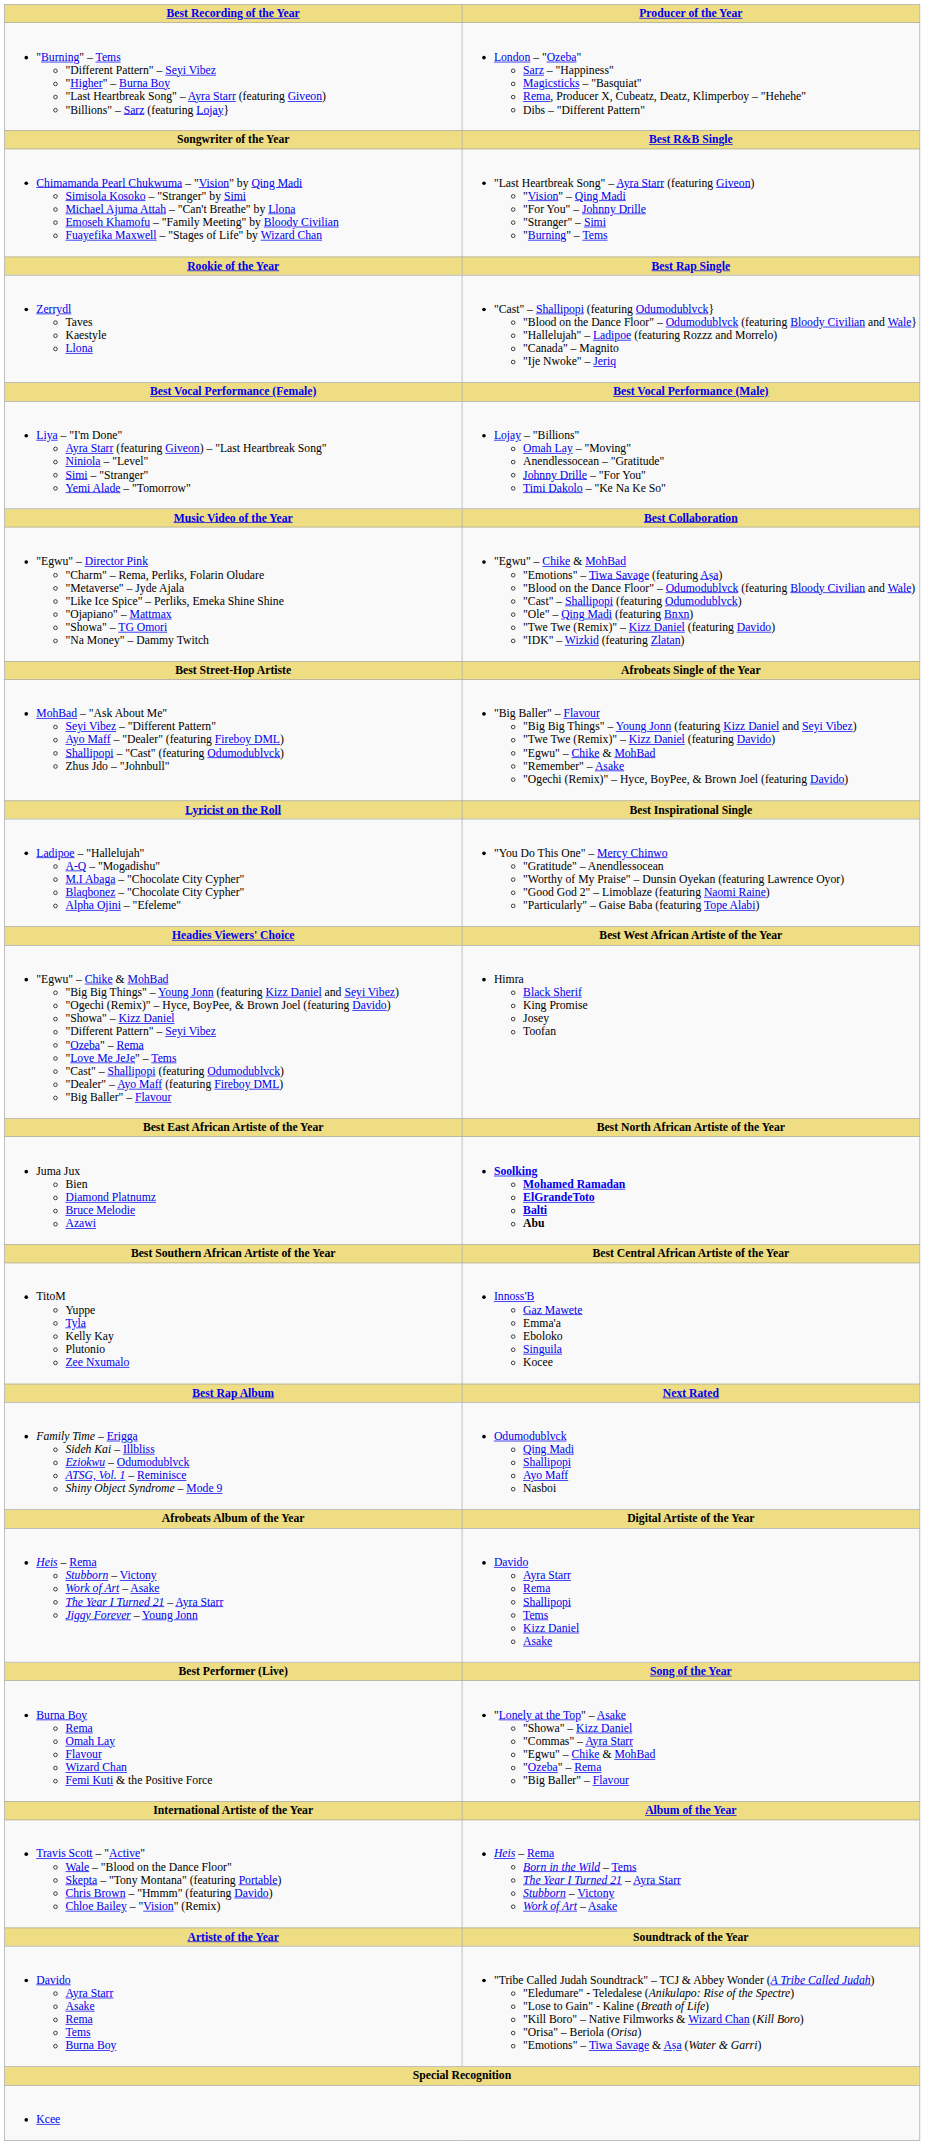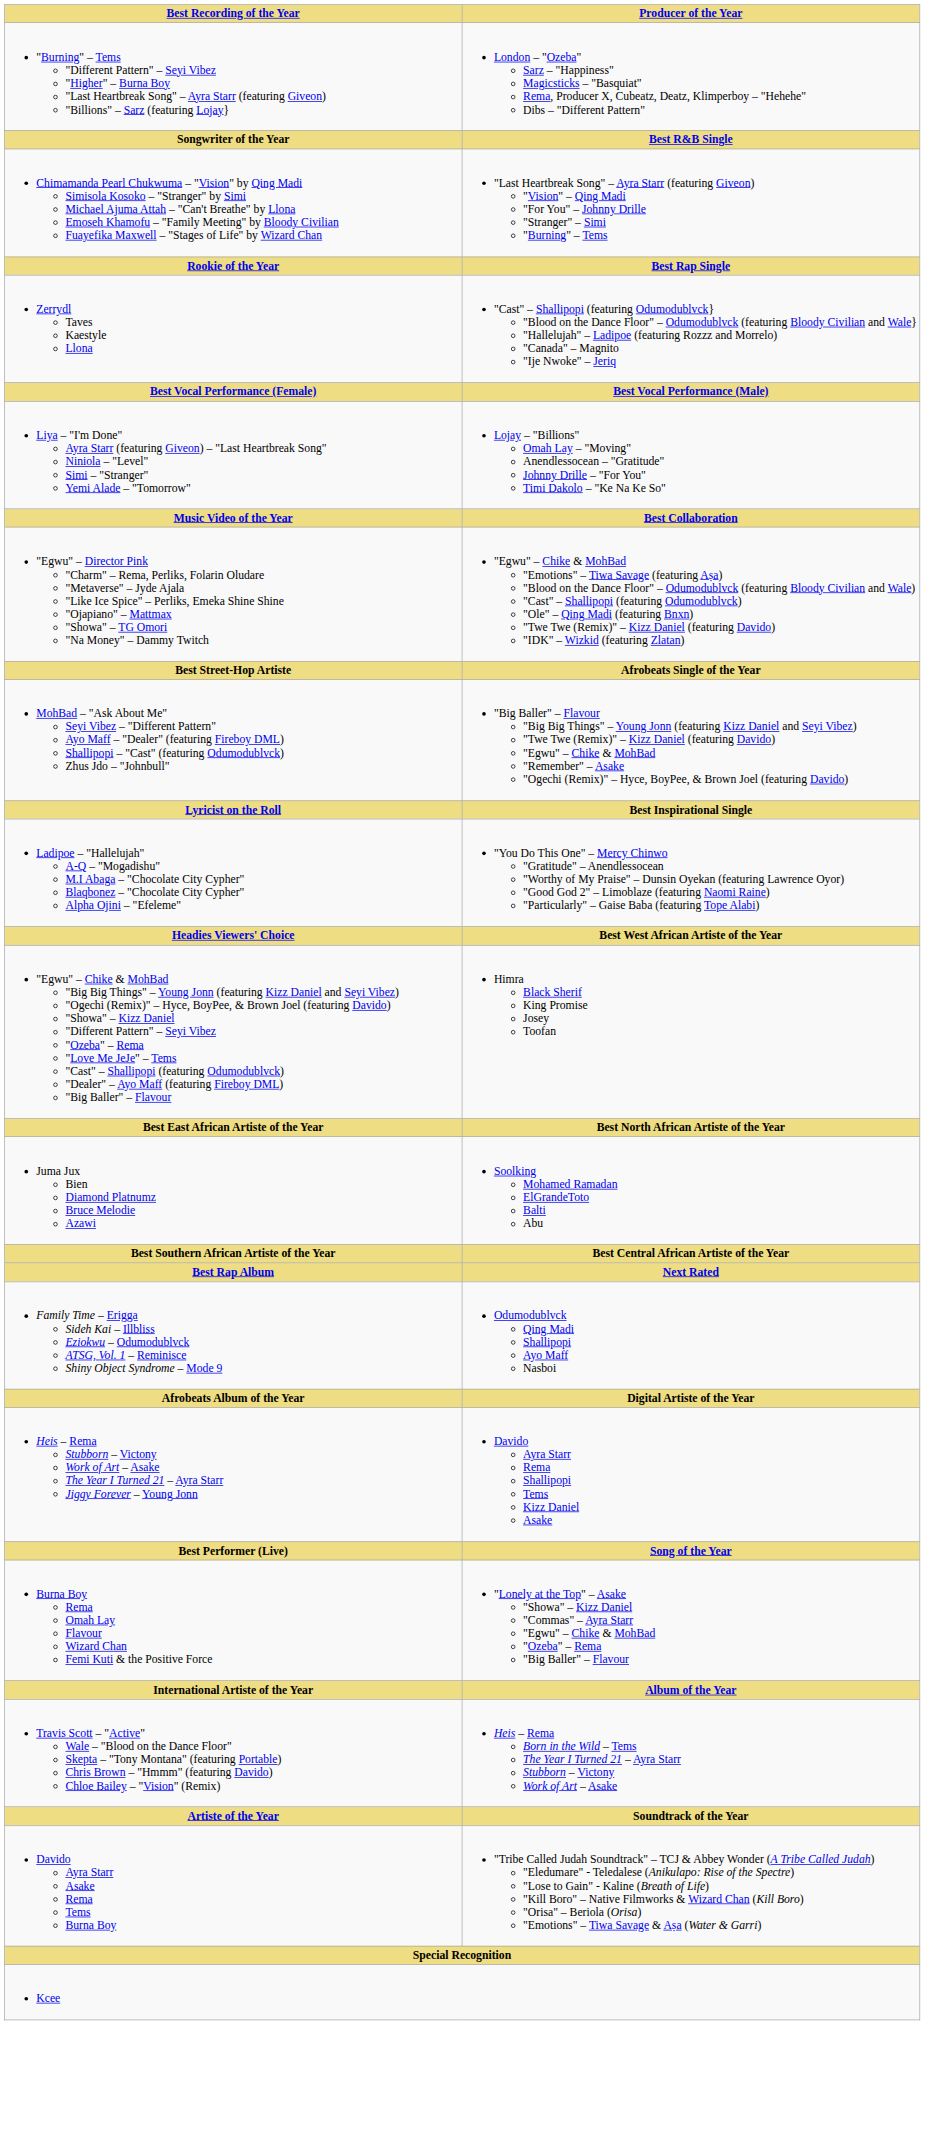 <table class="wikitable">
 <tr>
 <th style="background:#EEDD82; width:50%"><a href='#'>Best Recording of the Year</a></th>
 <th style="background:#EEDD82; width:50%"><a href='#'>Producer of the Year</a></th>
 </tr>
 <tr>
 <td valign="top"><br><ul><li> "<a href='#'>Burning</a>" – <a href='#'>Tems</a><ul><li>"Different Pattern" – <a href='#'>Seyi Vibez</a></li><li>"<a href='#'>Higher</a>" – <a href='#'>Burna Boy</a></li><li>"Last Heartbreak Song" – <a href='#'>Ayra Starr</a> <span>(featuring <a href='#'>Giveon</a>)</span></li><li>"Billions" – <a href='#'>Sarz</a> <span>(featuring <a href='#'>Lojay</a>}</span></li></ul></li></ul></td>
 <td valign="top"><br><ul><li> <a href='#'>London</a> – "<a href='#'>Ozeba</a>"<ul><li><a href='#'>Sarz</a> – "Happiness"</li><li><a href='#'>Magicsticks</a> – "Basquiat"</li><li><a href='#'>Rema</a>, Producer X, Cubeatz, Deatz, Klimperboy – "Hehehe"</li><li>Dibs – "Different Pattern"</li></ul></li></ul></td>
 </tr>
 <tr>
 <th style="background:#EEDD82; width:50%">Songwriter of the Year</th>
 <th style="background:#EEDD82; width:50%"><a href='#'>Best R&B Single</a></th>
 </tr>
 <tr>
 <td valign="top"><br><ul><li> <a href='#'>Chimamanda Pearl Chukwuma</a> – "<a href='#'>Vision</a>" by <a href='#'>Qing Madi</a><ul><li><a href='#'>Simisola Kosoko</a> – "Stranger" by <a href='#'>Simi</a></li><li><a href='#'>Michael Ajuma Attah</a> – "Can't Breathe" by <a href='#'>Llona</a></li><li><a href='#'>Emoseh Khamofu</a> – "Family Meeting" by <a href='#'>Bloody Civilian</a></li><li><a href='#'>Fuayefika Maxwell</a> – "Stages of Life" by <a href='#'>Wizard Chan</a></li></ul></li></ul></td>
 <td valign="top"><br><ul><li> "Last Heartbreak Song" – <a href='#'>Ayra Starr</a> <span>(featuring <a href='#'>Giveon</a>)</span><ul><li>"<a href='#'>Vision</a>" – <a href='#'>Qing Madi</a></li><li>"For You" – <a href='#'>Johnny Drille</a></li><li>"Stranger" – <a href='#'>Simi</a></li><li>"<a href='#'>Burning</a>" – <a href='#'>Tems</a></li></ul></li></ul></td>
 </tr>
 <tr>
 <th style="background:#EEDD82; width:50%"><a href='#'>Rookie of the Year</a></th>
 <th style="background:#EEDD82; width:50%"><a href='#'>Best Rap Single</a></th>
 </tr>
 <tr>
 <td valign="top"><br><ul><li> <a href='#'>Zerrydl</a><ul><li>Taves</li><li>Kaestyle</li><li><a href='#'>Llona</a></li></ul></li></ul></td>
 <td valign="top"><br><ul><li> "Cast" – <a href='#'>Shallipopi</a> <span>(featuring <a href='#'>Odumodublvck</a>}</span><ul><li>"Blood on the Dance Floor" – <a href='#'>Odumodublvck</a> <span>(featuring <a href='#'>Bloody Civilian</a> and <a href='#'>Wale</a>}</span></li><li>"Hallelujah" – <a href='#'>Ladipoe</a> <span>(featuring Rozzz and Morrelo)</span></li><li>"Canada" – Magnito</li><li>"Ije Nwoke" – <a href='#'>Jeriq</a></li></ul></li></ul></td>
 </tr>
 <tr>
 <th style="background:#EEDD82; width:50%"><a href='#'>Best Vocal Performance (Female)</a></th>
 <th style="background:#EEDD82; width:50%"><a href='#'>Best Vocal Performance (Male)</a></th>
 </tr>
 <tr>
 <td valign="top"><br><ul><li> <a href='#'>Liya</a> – "I'm Done"<ul><li><a href='#'>Ayra Starr</a> <span>(featuring <a href='#'>Giveon</a>)</span> – "Last Heartbreak Song"</li><li><a href='#'>Niniola</a> – "Level"</li><li><a href='#'>Simi</a> – "Stranger"</li><li><a href='#'>Yemi Alade</a> – "Tomorrow"</li></ul></li></ul></td>
 <td valign="top"><br><ul><li> <a href='#'>Lojay</a> – "Billions"<ul><li><a href='#'>Omah Lay</a> – "Moving"</li><li>Anendlessocean – "Gratitude"</li><li><a href='#'>Johnny Drille</a> – "For You"</li><li><a href='#'>Timi Dakolo</a> – "Ke Na Ke So"</li></ul></li></ul></td>
 </tr>
 <tr>
 <th style="background:#EEDD82; width:50%"><a href='#'>Music Video of the Year</a></th>
 <th style="background:#EEDD82; width:50%"><a href='#'>Best Collaboration</a></th>
 </tr>
 <tr>
 <td valign="top"><br><ul><li> "Egwu" – <a href='#'>Director Pink</a><ul><li>"Charm" – Rema, Perliks, Folarin Oludare</li><li>"Metaverse" – Jyde Ajala</li><li>"Like Ice Spice" – Perliks, Emeka Shine Shine</li><li>"Ojapiano" – <a href='#'>Mattmax</a></li><li>"Showa" – <a href='#'>TG Omori</a></li><li>"Na Money" – Dammy Twitch</li></ul></li></ul></td>
 <td valign="top"><br><ul><li> "Egwu" – <a href='#'>Chike</a> & <a href='#'>MohBad</a><ul><li>"Emotions" – <a href='#'>Tiwa Savage</a> <span>(featuring <a href='#'>Aṣa</a>)</span></li><li>"Blood on the Dance Floor" – <a href='#'>Odumodublvck</a> <span>(featuring <a href='#'>Bloody Civilian</a> and <a href='#'>Wale</a>)</span></li><li>"Cast" – <a href='#'>Shallipopi</a> <span>(featuring <a href='#'>Odumodublvck</a>)</span></li><li>"Ole" – <a href='#'>Qing Madi</a> <span>(featuring <a href='#'>Bnxn</a>)</span></li><li>"Twe Twe (Remix)" – <a href='#'>Kizz Daniel</a> <span>(featuring <a href='#'>Davido</a>)</span></li><li>"IDK" – <a href='#'>Wizkid</a> <span>(featuring <a href='#'>Zlatan</a>)</span></li></ul></li></ul></td>
 </tr>
 <tr>
 <th style="background:#EEDD82; width:50%">Best Street-Hop Artiste</th>
 <th style="background:#EEDD82; width:50%">Afrobeats Single of the Year</th>
 </tr>
 <tr>
 <td valign="top"><br><ul><li> <a href='#'>MohBad</a> – "Ask About Me"<ul><li><a href='#'>Seyi Vibez</a> – "Different Pattern"</li><li><a href='#'>Ayo Maff</a> – "Dealer" <span>(featuring <a href='#'>Fireboy DML</a>)</span></li><li><a href='#'>Shallipopi</a> – "Cast" <span>(featuring <a href='#'>Odumodublvck</a>)</span></li><li>Zhus Jdo – "Johnbull"</li></ul></li></ul></td>
 <td valign="top"><br><ul><li> "Big Baller" – <a href='#'>Flavour</a><ul><li>"Big Big Things" – <a href='#'>Young Jonn</a> <span>(featuring <a href='#'>Kizz Daniel</a> and <a href='#'>Seyi Vibez</a>)</span></li><li>"Twe Twe (Remix)" – <a href='#'>Kizz Daniel</a> <span>(featuring <a href='#'>Davido</a>)</span></li><li>"Egwu" – <a href='#'>Chike</a> & <a href='#'>MohBad</a></li><li>"Remember" – <a href='#'>Asake</a></li><li>"Ogechi (Remix)" – Hyce, BoyPee, & Brown Joel <span>(featuring <a href='#'>Davido</a>)</span></li></ul></li></ul></td>
 </tr>
 <tr>
 <th style="background:#EEDD82; width:50%"><a href='#'>Lyricist on the Roll</a></th>
 <th style="background:#EEDD82; width:50%">Best Inspirational Single</th>
 </tr>
 <tr>
 <td valign="top"><br><ul><li> <a href='#'>Ladipoe</a> – "Hallelujah"<ul><li><a href='#'>A-Q</a> – "Mogadishu"</li><li><a href='#'>M.I Abaga</a> – "Chocolate City Cypher"</li><li><a href='#'>Blaqbonez</a> – "Chocolate City Cypher"</li><li><a href='#'>Alpha Ojini</a> – "Efeleme"</li></ul></li></ul></td>
 <td valign="top"><br><ul><li> "You Do This One" – <a href='#'>Mercy Chinwo</a><ul><li>"Gratitude" – Anendlessocean</li><li>"Worthy of My Praise" – Dunsin Oyekan <span>(featuring Lawrence Oyor)</span></li><li>"Good God 2" – Limoblaze <span>(featuring <a href='#'>Naomi Raine</a>)</span></li><li>"Particularly" – Gaise Baba <span>(featuring <a href='#'>Tope Alabi</a>)</span></li></ul></li></ul></td>
 </tr>
 <tr>
 <th style="background:#EEDD82; width:50%"><a href='#'>Headies Viewers' Choice</a></th>
 <th style="background:#EEDD82; width:50%">Best West African Artiste of the Year</th>
 </tr>
 <tr>
 <td valign="top"><br><ul><li> "Egwu" – <a href='#'>Chike</a> & <a href='#'>MohBad</a><ul><li>"Big Big Things" – <a href='#'>Young Jonn</a> <span>(featuring <a href='#'>Kizz Daniel</a> and <a href='#'>Seyi Vibez</a>)</span></li><li>"Ogechi (Remix)" – Hyce, BoyPee, & Brown Joel <span>(featuring <a href='#'>Davido</a>)</span></li><li>"Showa" – <a href='#'>Kizz Daniel</a></li><li>"Different Pattern" – <a href='#'>Seyi Vibez</a></li><li>"<a href='#'>Ozeba</a>" – <a href='#'>Rema</a></li><li>"<a href='#'>Love Me JeJe</a>" – <a href='#'>Tems</a></li><li>"Cast" – <a href='#'>Shallipopi</a> <span>(featuring <a href='#'>Odumodublvck</a>)</span></li><li>"Dealer" – <a href='#'>Ayo Maff</a> <span>(featuring <a href='#'>Fireboy DML</a>)</span></li><li>"Big Baller" – <a href='#'>Flavour</a></li></ul></li></ul></td>
 <td valign="top"><br><ul><li> Himra <ul><li><a href='#'>Black Sherif</a> </li><li>King Promise </li><li>Josey </li><li>Toofan </li></ul></li></ul></td>
 </tr>
 <tr>
 <th style="background:#EEDD82; width:50%">Best East African Artiste of the Year</th>
 <th style="background:#EEDD82; width:50%">Best North African Artiste of the Year</th>
 </tr>
 <tr>
 <td valign="top"><br><ul><li> Juma Jux <ul><li>Bien </li><li><a href='#'>Diamond Platnumz</a> </li><li><a href='#'>Bruce Melodie</a> </li><li><a href='#'>Azawi</a> </li></ul></li></ul></td>
-<td valign="top"><strong><br><ul><li> <a href='#'>Soolking</a> <ul><li><a href='#'>Mohamed Ramadan</a> </li><li><a href='#'>ElGrandeToto</a> </li><li><a href='#'>Balti</a> </li><li>Abu </li></ul></li></ul></strong></td>
+<td valign="top"><br><ul><li> <a href='#'>Soolking</a> <ul><li><a href='#'>Mohamed Ramadan</a> </li><li><a href='#'>ElGrandeToto</a> </li><li><a href='#'>Balti</a> </li><li>Abu </li></ul></li></ul></td>
 </tr>
 <tr>
 <th style="background:#EEDD82; width:50%">Best Southern African Artiste of the Year</th>
 <th style="background:#EEDD82; width:50%">Best Central African Artiste of the Year</th>
-</tr>
-<tr>
-<td valign="top"><br><ul><li> TitoM <ul><li>Yuppe </li><li><a href='#'>Tyla</a> </li><li>Kelly Kay </li><li>Plutonio </li><li><a href='#'>Zee Nxumalo</a> </li></ul></li></ul></td>
-<td valign="top"><br><ul><li> <a href='#'>Innoss'B</a> <ul><li><a href='#'>Gaz Mawete</a> </li><li>Emma'a </li><li>Eboloko </li><li><a href='#'>Singuila</a> </li><li>Kocee </li></ul></li></ul></td>
 </tr>
 <tr>
 <th style="background:#EEDD82; width:50%"><a href='#'>Best Rap Album</a></th>
 <th style="background:#EEDD82; width:50%"><a href='#'>Next Rated</a></th>
 </tr>
 <tr>
 <td valign="top"><br><ul><li> <em>Family Time</em> – <a href='#'>Erigga</a><ul><li><em>Sideh Kai</em> – <a href='#'>Illbliss</a></li><li><em><a href='#'>Eziokwu</a></em> – <a href='#'>Odumodublvck</a></li><li><em><a href='#'>ATSG, Vol. 1</a></em> – <a href='#'>Reminisce</a></li><li><em>Shiny Object Syndrome</em> – <a href='#'>Mode 9</a></li></ul></li></ul></td>
 <td valign="top"><br><ul><li> <a href='#'>Odumodublvck</a><ul><li><a href='#'>Qing Madi</a></li><li><a href='#'>Shallipopi</a></li><li><a href='#'>Ayo Maff</a></li><li>Nasboi</li></ul></li></ul></td>
 </tr>
 <tr>
 <th style="background:#EEDD82; width:50%">Afrobeats Album of the Year</th>
 <th style="background:#EEDD82; width:50%">Digital Artiste of the Year</th>
 </tr>
 <tr>
 <td valign="top"><br><ul><li> <em><a href='#'>Heis</a></em> – <a href='#'>Rema</a><ul><li><em><a href='#'>Stubborn</a></em> – <a href='#'>Victony</a></li><li><em><a href='#'>Work of Art</a></em> – <a href='#'>Asake</a></li><li><em><a href='#'>The Year I Turned 21</a></em> – <a href='#'>Ayra Starr</a></li><li><em><a href='#'>Jiggy Forever</a></em> – <a href='#'>Young Jonn</a></li></ul></li></ul></td>
 <td valign="top"><br><ul><li> <a href='#'>Davido</a><ul><li><a href='#'>Ayra Starr</a></li><li><a href='#'>Rema</a></li><li><a href='#'>Shallipopi</a></li><li><a href='#'>Tems</a></li><li><a href='#'>Kizz Daniel</a></li><li><a href='#'>Asake</a></li></ul></li></ul></td>
 </tr>
 <tr>
 <th style="background:#EEDD82; width:50%">Best Performer (Live)</th>
 <th style="background:#EEDD82; width:50%"><a href='#'>Song of the Year</a></th>
 </tr>
 <tr>
 <td valign="top"><br><ul><li> <a href='#'>Burna Boy</a><ul><li><a href='#'>Rema</a></li><li><a href='#'>Omah Lay</a></li><li><a href='#'>Flavour</a></li><li><a href='#'>Wizard Chan</a></li><li><a href='#'>Femi Kuti</a> & the Positive Force</li></ul></li></ul></td>
 <td valign="top"><br><ul><li> "<a href='#'>Lonely at the Top</a>" – <a href='#'>Asake</a><ul><li>"Showa" – <a href='#'>Kizz Daniel</a></li><li>"Commas" – <a href='#'>Ayra Starr</a></li><li>"Egwu" – <a href='#'>Chike</a> & <a href='#'>MohBad</a></li><li>"<a href='#'>Ozeba</a>" – <a href='#'>Rema</a></li><li>"Big Baller" – <a href='#'>Flavour</a></li></ul></li></ul></td>
 </tr>
 <tr>
 <th style="background:#EEDD82; width:50%">International Artiste of the Year</th>
 <th style="background:#EEDD82; width:50%"><a href='#'>Album of the Year</a></th>
 </tr>
 <tr>
 <td valign="top"><br><ul><li> <a href='#'>Travis Scott</a> – "<a href='#'>Active</a>"<ul><li><a href='#'>Wale</a> – "Blood on the Dance Floor"</li><li><a href='#'>Skepta</a> – "Tony Montana" <span>(featuring <a href='#'>Portable</a>)</span></li><li><a href='#'>Chris Brown</a> – "Hmmm" <span>(featuring <a href='#'>Davido</a>)</span></li><li><a href='#'>Chloe Bailey</a> – "<a href='#'>Vision</a>" (Remix)</li></ul></li></ul></td>
 <td valign="top"><br><ul><li> <em><a href='#'>Heis</a></em> – <a href='#'>Rema</a><ul><li><em><a href='#'>Born in the Wild</a></em> – <a href='#'>Tems</a></li><li><em><a href='#'>The Year I Turned 21</a></em> – <a href='#'>Ayra Starr</a></li><li><em><a href='#'>Stubborn</a></em> – <a href='#'>Victony</a></li><li><em><a href='#'>Work of Art</a></em> – <a href='#'>Asake</a></li></ul></li></ul></td>
 </tr>
 <tr>
 <th style="background:#EEDD82; width:50%"><a href='#'>Artiste of the Year</a></th>
 <th style="background:#EEDD82; width:50%">Soundtrack of the Year</th>
 </tr>
 <tr>
 <td valign="top"><br><ul><li> <a href='#'>Davido</a><ul><li><a href='#'>Ayra Starr</a></li><li><a href='#'>Asake</a></li><li><a href='#'>Rema</a></li><li><a href='#'>Tems</a></li><li><a href='#'>Burna Boy</a></li></ul></li></ul></td>
 <td valign="top"><br><ul><li> "Tribe Called Judah Soundtrack" – TCJ & Abbey Wonder (<em><a href='#'>A Tribe Called Judah</a></em>)<ul><li>"Eledumare" - Teledalese (<em>Anikulapo: Rise of the Spectre</em>)</li><li>"Lose to Gain" - Kaline (<em>Breath of Life</em>)</li><li>"Kill Boro" – Native Filmworks & <a href='#'>Wizard Chan</a> (<em>Kill Boro</em>)</li><li>"Orisa" – Beriola (<em>Orisa</em>)</li><li>"Emotions" – <a href='#'>Tiwa Savage</a> & <a href='#'>Aṣa</a> (<em>Water & Garri</em>)</li></ul></li></ul></td>
 </tr>
 <tr>
 <th colspan="2" style="background:#EEDD82; width:50%">Special Recognition</th>
 </tr>
 <tr>
 <td colspan="2" valign="center"><br><ul><li> <a href='#'>Kcee</a></li></ul></td>
 </tr>
 </table>
